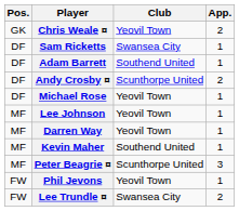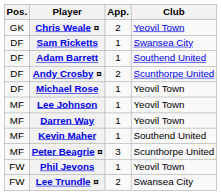 <table class="wikitable plainrowheaders" style="text-align: left">
 <tr>
 <th scope=col>Pos.</th>
 <th scope=col>Player</th>
+<th scope=col>App.</th>
 <th scope=col>Club</th>
-<th scope=col>App.</th>
 </tr>
 <tr>
 <td style=text-align:center>GK</td>
 <th scope=row><a href='#'>Chris Weale</a> ¤</th>
+<td style=text-align:center>2</td>
 <td><a href='#'>Yeovil Town</a></td>
-<td style=text-align:center>2</td>
 </tr>
 <tr>
 <td style=text-align:center>DF</td>
 <th scope=row><a href='#'>Sam Ricketts</a></th>
+<td style=text-align:center>1</td>
 <td><a href='#'>Swansea City</a></td>
-<td style=text-align:center>1</td>
 </tr>
 <tr>
 <td style=text-align:center>DF</td>
 <th scope=row><a href='#'>Adam Barrett</a></th>
+<td style=text-align:center>1</td>
 <td><a href='#'>Southend United</a></td>
-<td style=text-align:center>1</td>
 </tr>
 <tr>
 <td style=text-align:center>DF</td>
 <th scope=row><a href='#'>Andy Crosby</a> ¤</th>
+<td style=text-align:center>2</td>
 <td><a href='#'>Scunthorpe United</a></td>
-<td style=text-align:center>2</td>
 </tr>
 <tr>
 <td style=text-align:center>DF</td>
 <th scope=row><a href='#'>Michael Rose</a></th>
+<td style=text-align:center>1</td>
 <td>Yeovil Town</td>
-<td style=text-align:center>1</td>
 </tr>
 <tr>
 <td style=text-align:center>MF</td>
 <th scope=row><a href='#'>Lee Johnson</a></th>
+<td style=text-align:center>1</td>
 <td>Yeovil Town</td>
-<td style=text-align:center>1</td>
 </tr>
 <tr>
 <td style=text-align:center>MF</td>
 <th scope=row><a href='#'>Darren Way</a></th>
+<td style=text-align:center>1</td>
 <td>Yeovil Town</td>
-<td style=text-align:center>1</td>
 </tr>
 <tr>
 <td style=text-align:center>MF</td>
 <th scope=row><a href='#'>Kevin Maher</a></th>
+<td style=text-align:center>1</td>
 <td>Southend United</td>
-<td style=text-align:center>1</td>
 </tr>
 <tr>
 <td style=text-align:center>MF</td>
 <th scope=row><a href='#'>Peter Beagrie</a> ¤</th>
+<td style=text-align:center>3</td>
 <td>Scunthorpe United</td>
-<td style=text-align:center>3</td>
 </tr>
 <tr>
 <td style=text-align:center>FW</td>
 <th scope=row><a href='#'>Phil Jevons</a></th>
+<td style=text-align:center>1</td>
 <td>Yeovil Town</td>
-<td style=text-align:center>1</td>
 </tr>
 <tr>
 <td style=text-align:center>FW</td>
 <th scope=row><a href='#'>Lee Trundle</a> ¤</th>
+<td style=text-align:center>2</td>
 <td>Swansea City</td>
-<td style=text-align:center>2</td>
 </tr>
 </table>
